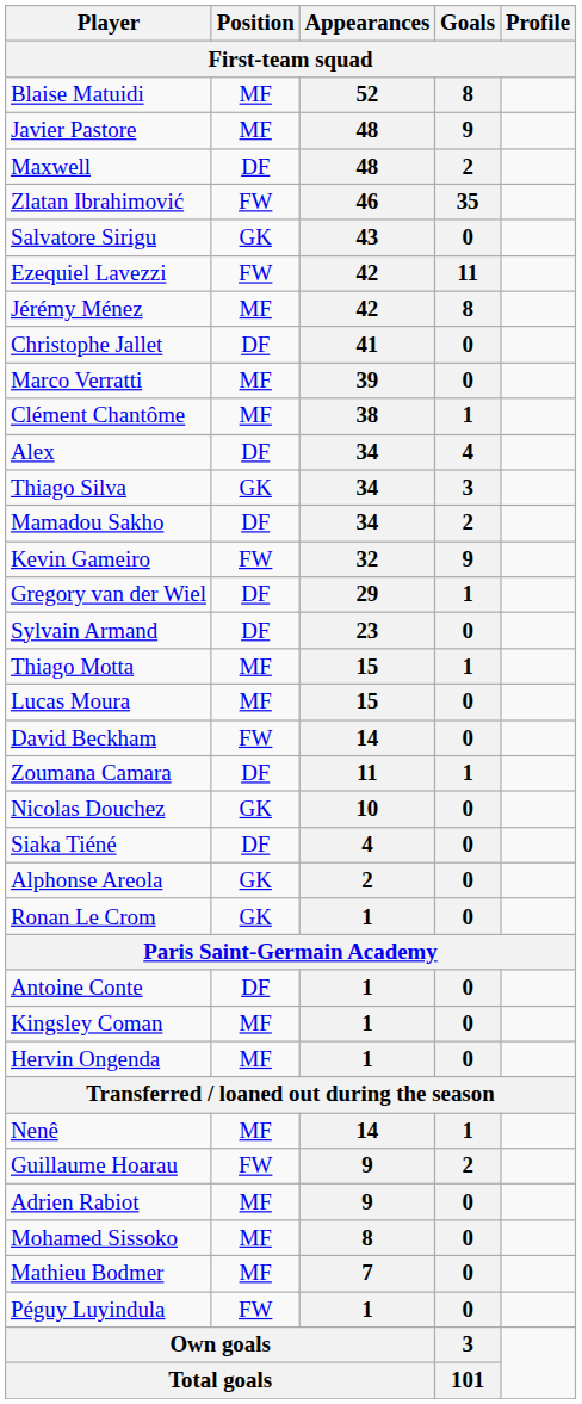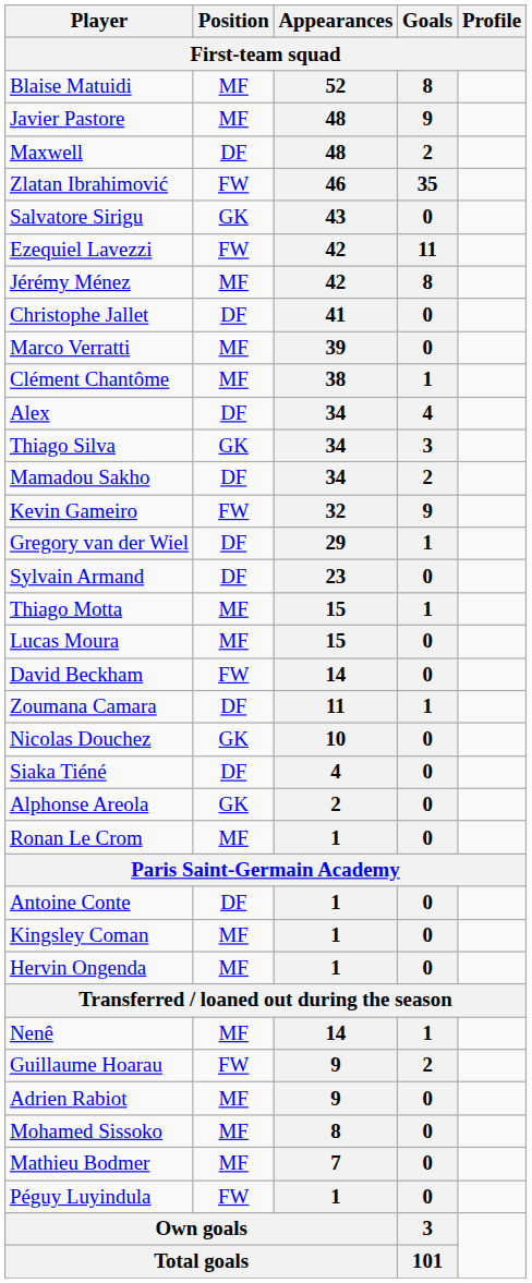 <table class="wikitable" style="text-align:center">
 <tr>
 <th>Player</th>
 <th>Position</th>
 <th>Appearances</th>
 <th>Goals</th>
 <th>Profile</th>
 </tr>
 <tr>
 <th colspan=5>First-team squad</th>
 </tr>
 <tr>
 <td align=left> <a href='#'>Blaise Matuidi</a></td>
 <td><a href='#'>MF</a></td>
 <th>52</th>
 <th>8</th>
 <td></td>
 </tr>
 <tr>
 <td align=left> <a href='#'>Javier Pastore</a></td>
 <td><a href='#'>MF</a></td>
 <th>48</th>
 <th>9</th>
 <td></td>
 </tr>
 <tr>
 <td align=left> <a href='#'>Maxwell</a></td>
 <td><a href='#'>DF</a></td>
 <th>48</th>
 <th>2</th>
 <td></td>
 </tr>
 <tr>
 <td align=left> <a href='#'>Zlatan Ibrahimović</a></td>
 <td><a href='#'>FW</a></td>
 <th>46</th>
 <th>35</th>
 <td></td>
 </tr>
 <tr>
 <td align=left> <a href='#'>Salvatore Sirigu</a></td>
 <td><a href='#'>GK</a></td>
 <th>43</th>
 <th>0</th>
 <td></td>
 </tr>
 <tr>
 <td align=left> <a href='#'>Ezequiel Lavezzi</a></td>
 <td><a href='#'>FW</a></td>
 <th>42</th>
 <th>11</th>
 <td></td>
 </tr>
 <tr>
 <td align=left> <a href='#'>Jérémy Ménez</a></td>
 <td><a href='#'>MF</a></td>
 <th>42</th>
 <th>8</th>
 <td></td>
 </tr>
 <tr>
 <td align=left> <a href='#'>Christophe Jallet</a></td>
 <td><a href='#'>DF</a></td>
 <th>41</th>
 <th>0</th>
 <td></td>
 </tr>
 <tr>
 <td align=left> <a href='#'>Marco Verratti</a></td>
 <td><a href='#'>MF</a></td>
 <th>39</th>
 <th>0</th>
 <td></td>
 </tr>
 <tr>
 <td align=left> <a href='#'>Clément Chantôme</a></td>
 <td><a href='#'>MF</a></td>
 <th>38</th>
 <th>1</th>
 <td></td>
 </tr>
 <tr>
 <td align=left> <a href='#'>Alex</a></td>
 <td><a href='#'>DF</a></td>
 <th>34</th>
 <th>4</th>
 <td></td>
 </tr>
 <tr>
 <td align=left> <a href='#'>Thiago Silva</a></td>
 <td><a href='#'>GK</a></td>
 <th>34</th>
 <th>3</th>
 <td></td>
 </tr>
 <tr>
 <td align=left> <a href='#'>Mamadou Sakho</a></td>
 <td><a href='#'>DF</a></td>
 <th>34</th>
 <th>2</th>
 <td></td>
 </tr>
 <tr>
 <td align=left> <a href='#'>Kevin Gameiro</a></td>
 <td><a href='#'>FW</a></td>
 <th>32</th>
 <th>9</th>
 <td></td>
 </tr>
 <tr>
 <td align=left> <a href='#'>Gregory van der Wiel</a></td>
 <td><a href='#'>DF</a></td>
 <th>29</th>
 <th>1</th>
 <td></td>
 </tr>
 <tr>
 <td align=left> <a href='#'>Sylvain Armand</a></td>
 <td><a href='#'>DF</a></td>
 <th>23</th>
 <th>0</th>
 <td></td>
 </tr>
 <tr>
 <td align=left> <a href='#'>Thiago Motta</a></td>
 <td><a href='#'>MF</a></td>
 <th>15</th>
 <th>1</th>
 <td></td>
 </tr>
 <tr>
 <td align=left> <a href='#'>Lucas Moura</a></td>
 <td><a href='#'>MF</a></td>
 <th>15</th>
 <th>0</th>
 <td></td>
 </tr>
 <tr>
 <td align=left> <a href='#'>David Beckham</a></td>
 <td><a href='#'>FW</a></td>
 <th>14</th>
 <th>0</th>
 <td></td>
 </tr>
 <tr>
 <td align=left> <a href='#'>Zoumana Camara</a></td>
 <td><a href='#'>DF</a></td>
 <th>11</th>
 <th>1</th>
 <td></td>
 </tr>
 <tr>
 <td align=left> <a href='#'>Nicolas Douchez</a></td>
 <td><a href='#'>GK</a></td>
 <th>10</th>
 <th>0</th>
 <td></td>
 </tr>
 <tr>
 <td align=left> <a href='#'>Siaka Tiéné</a></td>
 <td><a href='#'>DF</a></td>
 <th>4</th>
 <th>0</th>
 <td></td>
 </tr>
 <tr>
 <td align=left> <a href='#'>Alphonse Areola</a></td>
 <td><a href='#'>GK</a></td>
 <th>2</th>
 <th>0</th>
 <td></td>
 </tr>
 <tr>
 <td align=left> <a href='#'>Ronan Le Crom</a></td>
-<td><a href='#'>GK</a></td>
+<td><a href='#'>MF</a></td>
 <th>1</th>
 <th>0</th>
 <td></td>
 </tr>
 <tr>
 <th colspan=5><a href='#'>Paris Saint-Germain Academy</a></th>
 </tr>
 <tr>
 <td align=left> <a href='#'>Antoine Conte</a></td>
 <td><a href='#'>DF</a></td>
 <th>1</th>
 <th>0</th>
 <td></td>
 </tr>
 <tr>
 <td align=left> <a href='#'>Kingsley Coman</a></td>
 <td><a href='#'>MF</a></td>
 <th>1</th>
 <th>0</th>
 <td></td>
 </tr>
 <tr>
 <td align=left> <a href='#'>Hervin Ongenda</a></td>
 <td><a href='#'>MF</a></td>
 <th>1</th>
 <th>0</th>
 <td></td>
 </tr>
 <tr>
 <th colspan=5>Transferred / loaned out during the season</th>
 </tr>
 <tr>
 <td align=left> <a href='#'>Nenê</a></td>
 <td><a href='#'>MF</a></td>
 <th>14</th>
 <th>1</th>
 <td></td>
 </tr>
 <tr>
 <td align=left> <a href='#'>Guillaume Hoarau</a></td>
 <td><a href='#'>FW</a></td>
 <th>9</th>
 <th>2</th>
 <td></td>
 </tr>
 <tr>
 <td align=left> <a href='#'>Adrien Rabiot</a></td>
 <td><a href='#'>MF</a></td>
 <th>9</th>
 <th>0</th>
 <td></td>
 </tr>
 <tr>
 <td align=left> <a href='#'>Mohamed Sissoko</a></td>
 <td><a href='#'>MF</a></td>
 <th>8</th>
 <th>0</th>
 <td></td>
 </tr>
 <tr>
 <td align=left> <a href='#'>Mathieu Bodmer</a></td>
 <td><a href='#'>MF</a></td>
 <th>7</th>
 <th>0</th>
 <td></td>
 </tr>
 <tr>
 <td align=left> <a href='#'>Péguy Luyindula</a></td>
 <td><a href='#'>FW</a></td>
 <th>1</th>
 <th>0</th>
 <td></td>
 </tr>
 <tr>
 <th colspan=3>Own goals</th>
 <th>3</th>
 </tr>
 <tr>
 <th colspan=3>Total goals</th>
 <th>101</th>
 </tr>
 </table>
